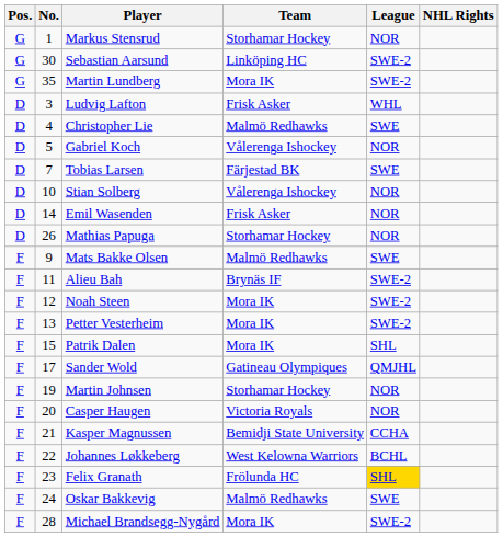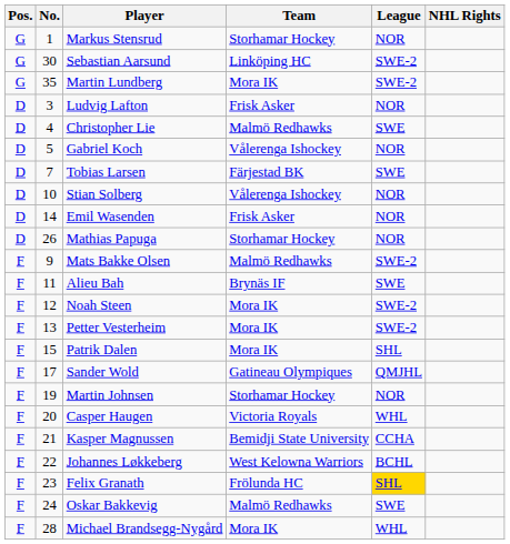 <table class="wikitable sortable">
 <tr>
 <th>Pos.</th>
 <th>No.</th>
 <th>Player</th>
 <th>Team</th>
 <th>League</th>
 <th>NHL Rights</th>
 </tr>
 <tr>
 <td style="text-align:center;"><a href='#'>G</a></td>
 <td style="text-align:center;">1</td>
 <td><a href='#'>Markus Stensrud</a></td>
 <td> <a href='#'>Storhamar Hockey</a></td>
 <td> <a href='#'>NOR</a></td>
 <td></td>
 </tr>
 <tr>
 <td style="text-align:center;"><a href='#'>G</a></td>
 <td style="text-align:center;">30</td>
 <td><a href='#'>Sebastian Aarsund</a></td>
 <td> <a href='#'>Linköping HC</a></td>
 <td> <a href='#'>SWE-2</a></td>
 <td></td>
 </tr>
 <tr>
 <td style="text-align:center;"><a href='#'>G</a></td>
 <td style="text-align:center;">35</td>
 <td><a href='#'>Martin Lundberg</a></td>
 <td> <a href='#'>Mora IK</a></td>
 <td> <a href='#'>SWE-2</a></td>
 <td></td>
 </tr>
 <tr>
 <td style="text-align:center;"><a href='#'>D</a></td>
 <td style="text-align:center;">3</td>
 <td><a href='#'>Ludvig Lafton</a></td>
 <td> <a href='#'>Frisk Asker</a></td>
-<td> <a href='#'>WHL</a></td>
+<td> <a href='#'>NOR</a></td>
 <td></td>
 </tr>
 <tr>
 <td style="text-align:center;"><a href='#'>D</a></td>
 <td style="text-align:center;">4</td>
 <td><a href='#'>Christopher Lie</a></td>
 <td> <a href='#'>Malmö Redhawks</a></td>
 <td>  <a href='#'>SWE</a></td>
 <td></td>
 </tr>
 <tr>
 <td style="text-align:center;"><a href='#'>D</a></td>
 <td style="text-align:center;">5</td>
 <td><a href='#'>Gabriel Koch</a></td>
 <td> <a href='#'>Vålerenga Ishockey</a></td>
 <td> <a href='#'>NOR</a></td>
 <td></td>
 </tr>
 <tr>
 <td style="text-align:center;"><a href='#'>D</a></td>
 <td style="text-align:center;">7</td>
 <td><a href='#'>Tobias Larsen</a></td>
 <td> <a href='#'>Färjestad BK</a></td>
 <td>  <a href='#'>SWE</a></td>
 <td></td>
 </tr>
 <tr>
 <td style="text-align:center;"><a href='#'>D</a></td>
 <td style="text-align:center;">10</td>
 <td><a href='#'>Stian Solberg</a></td>
 <td> <a href='#'>Vålerenga Ishockey</a></td>
 <td> <a href='#'>NOR</a></td>
 <td></td>
 </tr>
 <tr>
 <td style="text-align:center;"><a href='#'>D</a></td>
 <td style="text-align:center;">14</td>
 <td><a href='#'>Emil Wasenden</a></td>
 <td> <a href='#'>Frisk Asker</a></td>
 <td> <a href='#'>NOR</a></td>
 <td></td>
 </tr>
 <tr>
 <td style="text-align:center;"><a href='#'>D</a></td>
 <td style="text-align:center;">26</td>
 <td><a href='#'>Mathias Papuga</a></td>
 <td> <a href='#'>Storhamar Hockey</a></td>
 <td> <a href='#'>NOR</a></td>
 <td></td>
 </tr>
 <tr>
 <td style="text-align:center;"><a href='#'>F</a></td>
 <td style="text-align:center;">9</td>
 <td><a href='#'>Mats Bakke Olsen</a></td>
 <td> <a href='#'>Malmö Redhawks</a></td>
-<td>  <a href='#'>SWE</a></td>
+<td> <a href='#'>SWE-2</a></td>
 <td></td>
 </tr>
 <tr>
 <td style="text-align:center;"><a href='#'>F</a></td>
 <td style="text-align:center;">11</td>
 <td><a href='#'>Alieu Bah</a></td>
 <td> <a href='#'>Brynäs IF</a></td>
-<td> <a href='#'>SWE-2</a></td>
+<td>  <a href='#'>SWE</a></td>
 <td></td>
 </tr>
 <tr>
 <td style="text-align:center;"><a href='#'>F</a></td>
 <td style="text-align:center;">12</td>
 <td><a href='#'>Noah Steen</a></td>
 <td> <a href='#'>Mora IK</a></td>
 <td> <a href='#'>SWE-2</a></td>
 <td></td>
 </tr>
 <tr>
 <td style="text-align:center;"><a href='#'>F</a></td>
 <td style="text-align:center;">13</td>
 <td><a href='#'>Petter Vesterheim</a></td>
 <td> <a href='#'>Mora IK</a></td>
 <td> <a href='#'>SWE-2</a></td>
 <td></td>
 </tr>
 <tr>
 <td style="text-align:center;"><a href='#'>F</a></td>
 <td style="text-align:center;">15</td>
 <td><a href='#'>Patrik Dalen</a></td>
 <td> <a href='#'>Mora IK</a></td>
 <td>  <a href='#'>SHL</a></td>
 <td></td>
 </tr>
 <tr>
 <td style="text-align:center;"><a href='#'>F</a></td>
 <td style="text-align:center;">17</td>
 <td><a href='#'>Sander Wold</a></td>
 <td> <a href='#'>Gatineau Olympiques</a></td>
 <td> <a href='#'>QMJHL</a></td>
 <td></td>
 </tr>
 <tr>
 <td style="text-align:center;"><a href='#'>F</a></td>
 <td style="text-align:center;">19</td>
 <td><a href='#'>Martin Johnsen</a></td>
 <td> <a href='#'>Storhamar Hockey</a></td>
 <td> <a href='#'>NOR</a></td>
 <td></td>
 </tr>
 <tr>
 <td style="text-align:center;"><a href='#'>F</a></td>
 <td style="text-align:center;">20</td>
 <td><a href='#'>Casper Haugen</a></td>
 <td> <a href='#'>Victoria Royals</a></td>
-<td> <a href='#'>NOR</a></td>
+<td> <a href='#'>WHL</a></td>
 <td></td>
 </tr>
 <tr>
 <td style="text-align:center;"><a href='#'>F</a></td>
 <td style="text-align:center;">21</td>
 <td><a href='#'>Kasper Magnussen</a></td>
 <td> <a href='#'>Bemidji State University</a></td>
 <td> <a href='#'>CCHA</a></td>
 <td></td>
 </tr>
 <tr>
 <td style="text-align:center;"><a href='#'>F</a></td>
 <td style="text-align:center;">22</td>
 <td><a href='#'>Johannes Løkkeberg</a></td>
 <td> <a href='#'>West Kelowna Warriors</a></td>
 <td> <a href='#'>BCHL</a></td>
 <td></td>
 </tr>
 <tr>
 <td style="text-align:center;"><a href='#'>F</a></td>
 <td style="text-align:center;">23</td>
 <td><a href='#'>Felix Granath</a></td>
 <td> <a href='#'>Frölunda HC</a></td>
 <td style="background: gold;"> <a href='#'>SHL</a></td>
 <td></td>
 </tr>
 <tr>
 <td style="text-align:center;"><a href='#'>F</a></td>
 <td style="text-align:center;">24</td>
 <td><a href='#'>Oskar Bakkevig</a></td>
 <td> <a href='#'>Malmö Redhawks</a></td>
 <td>  <a href='#'>SWE</a></td>
 <td></td>
 </tr>
 <tr>
 <td style="text-align:center;"><a href='#'>F</a></td>
 <td style="text-align:center;">28</td>
 <td><a href='#'>Michael Brandsegg-Nygård</a></td>
 <td> <a href='#'>Mora IK</a></td>
-<td> <a href='#'>SWE-2</a></td>
+<td> <a href='#'>WHL</a></td>
 <td></td>
 </tr>
 </table>
